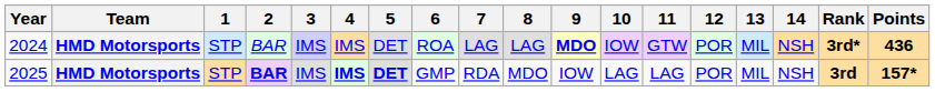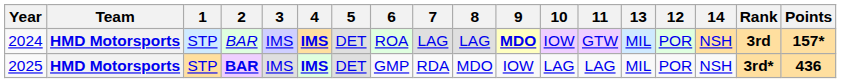 <table class="wikitable" style="text-align:center; font-size:85%">
 <tr>
 <th>Year</th>
 <th>Team</th>
 <th>1</th>
 <th>2</th>
 <th>3</th>
 <th>4</th>
 <th>5</th>
 <th>6</th>
 <th>7</th>
 <th>8</th>
 <th>9</th>
 <th>10</th>
 <th>11</th>
+<th>13</th>
 <th>12</th>
-<th>13</th>
 <th>14</th>
 <th>Rank</th>
 <th>Points</th>
 </tr>
 <tr>
 <td><a href='#'>2024</a></td>
 <th nowrap><a href='#'>HMD Motorsports</a></th>
 <td style="background:#CFEAFF;"><a href='#'>STP</a><br></td>
 <td style="background:#DFFFDF;"><em><a href='#'>BAR</a></em><br></td>
 <td style="background:#CFCFFF;"><a href='#'>IMS</a><br></td>
-<td style="background:#FFDF9F;"><a href='#'>IMS</a><br></td>
+<td style="background:#FFDF9F;"><strong><a href='#'>IMS</a><br></strong></td>
 <td style="background:#DFDFDF;"><a href='#'>DET</a><br></td>
 <td style="background:#DFFFDF;"><a href='#'>ROA</a><br></td>
 <td style="background:#DFDFDF;"><a href='#'>LAG</a><br></td>
 <td style="background:#DFDFDF;"><a href='#'>LAG</a><br></td>
 <td style="background:#FFFFBF;"><strong><a href='#'>MDO</a></strong><br></td>
 <td style="background:#EFCFFF;"><a href='#'>IOW</a><br></td>
 <td style="background:#EFCFFF;"><a href='#'>GTW</a><br></td>
+<td style="background:#CFEAFF;"><a href='#'>MIL</a><br></td>
 <td style="background:#DFFFDF;"><a href='#'>POR</a><br></td>
-<td style="background:#CFEAFF;"><a href='#'>MIL</a><br></td>
 <td style="background:#FFDF9F;"><a href='#'>NSH</a><br></td>
-<th style="background:#FFDF9F;">3rd*</th>
-<th style="background:#FFDF9F;">436</th>
+<th style="background:#FFDF9F;">3rd</th>
+<th style="background:#FFDF9F;">157*</th>
 </tr>
 <tr>
 <td><a href='#'>2025</a></td>
 <th nowrap><a href='#'>HMD Motorsports</a></th>
 <td style="background:#FFDF9F;"><a href='#'>STP</a><br></td>
 <td style="background:#EFCFFF;"><strong><a href='#'>BAR</a><br></strong></td>
 <td style="background:#DFDFDF;"><a href='#'>IMS</a><br></td>
 <td style="background:#DFFFDF;"><strong><a href='#'>IMS</a><br></strong></td>
-<td style="background:#DFDFDF;"><strong><a href='#'>DET</a><br></strong></td>
+<td style="background:#DFDFDF;"><a href='#'>DET</a><br></td>
 <td style="background:#;"><a href='#'>GMP</a></td>
 <td style="background:#;"><a href='#'>RDA</a></td>
 <td style="background:#;"><a href='#'>MDO</a></td>
 <td style="background:#;"><a href='#'>IOW</a></td>
 <td style="background:#;"><a href='#'>LAG</a></td>
 <td style="background:#;"><a href='#'>LAG</a></td>
+<td style="background:#;"><a href='#'>MIL</a></td>
 <td style="background:#;"><a href='#'>POR</a></td>
-<td style="background:#;"><a href='#'>MIL</a></td>
 <td style="background:#;"><a href='#'>NSH</a></td>
-<th style="background:#FFDF9F;">3rd</th>
-<th style="background:#FFDF9F;">157*</th>
+<th style="background:#FFDF9F;">3rd*</th>
+<th style="background:#FFDF9F;">436</th>
 </tr>
 </table>
